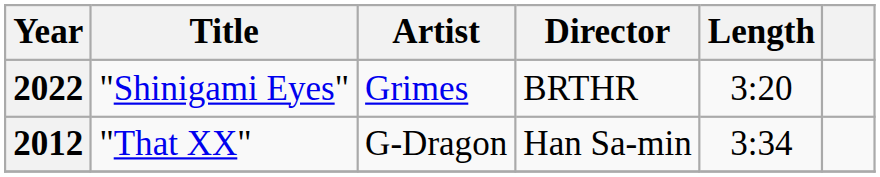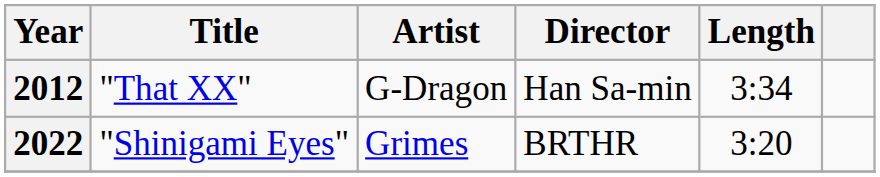 <table class="wikitable plainrowheaders">
 <tr>
 <th scope="col">Year</th>
 <th scope="col">Title</th>
 <th scope="col">Artist</th>
 <th scope="col">Director</th>
 <th scope="col">Length</th>
 <th scope="col" style="width:1em;"></th>
 </tr>
 <tr>
+<th scope="row">2012</th>
+<td>"<a href='#'>That XX</a>"</td>
+<td>G-Dragon</td>
+<td>Han Sa-min</td>
+<td style="text-align:center">3:34</td>
+<td style="text-align:center"></td>
+</tr>
+<tr>
 <th scope="row">2022</th>
 <td>"<a href='#'>Shinigami Eyes</a>"</td>
 <td><a href='#'>Grimes</a></td>
 <td>BRTHR</td>
 <td style="text-align:center">3:20</td>
 <td style="text-align:center"></td>
 </tr>
 <tr>
-<th scope="row">2012</th>
-<td>"<a href='#'>That XX</a>"</td>
-<td>G-Dragon</td>
-<td>Han Sa-min</td>
-<td style="text-align:center">3:34</td>
-<td style="text-align:center"></td>
-</tr>
-<tr>
 </tr>
 </table>
